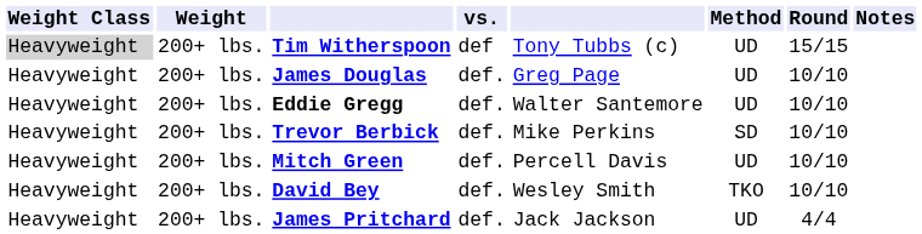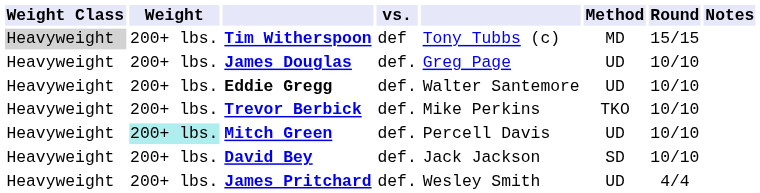 <table class="toccolours" style="font-size: 85%;">
 <tr>
 <th style="background:#e6e8fa; color:#000; text-align:center;">Weight Class</th>
 <th style="background:#e6e8fa; color:#000; text-align:center;">Weight</th>
 <th style="background:#e6e8fa; color:#000; text-align:center;"></th>
 <th style="background:#e6e8fa; color:#000; text-align:center;">vs.</th>
 <th style="background:#e6e8fa; color:#000; text-align:center;"></th>
 <th style="background:#e6e8fa; color:#000; text-align:center;">Method</th>
 <th style="background:#e6e8fa; color:#000; text-align:center;">Round</th>
 <th style="background:#e6e8fa; color:#000; text-align:center;">Notes</th>
 </tr>
 <tr>
 <td style="background: lightgrey;">Heavyweight</td>
 <td>200+ lbs.</td>
 <td><strong><a href='#'>Tim Witherspoon</a></strong></td>
 <td>def</td>
 <td><a href='#'>Tony Tubbs</a> (c)</td>
-<td align=center>UD</td>
+<td align=center>MD</td>
 <td align=center>15/15</td>
 <td></td>
 </tr>
 <tr>
 <td>Heavyweight</td>
 <td>200+ lbs.</td>
 <td><strong><a href='#'>James Douglas</a></strong></td>
 <td>def.</td>
 <td><a href='#'>Greg Page</a></td>
 <td align=center>UD</td>
 <td align=center>10/10</td>
 </tr>
 <tr>
 <td>Heavyweight</td>
 <td>200+ lbs.</td>
 <td><strong>Eddie Gregg</strong></td>
 <td>def.</td>
 <td>Walter Santemore</td>
 <td align=center>UD</td>
 <td align=center>10/10</td>
 </tr>
 <tr>
 <td>Heavyweight</td>
 <td>200+ lbs.</td>
 <td><strong><a href='#'>Trevor Berbick</a></strong></td>
 <td>def.</td>
 <td>Mike Perkins</td>
-<td align=center>SD</td>
+<td align=center>TKO</td>
 <td align=center>10/10</td>
 </tr>
 <tr>
 <td>Heavyweight</td>
-<td>200+ lbs.</td>
+<td style="background: paleturquoise;">200+ lbs.</td>
 <td><strong><a href='#'>Mitch Green</a></strong></td>
 <td>def.</td>
 <td>Percell Davis</td>
 <td align=center>UD</td>
 <td align=center>10/10</td>
 </tr>
 <tr>
 <td>Heavyweight</td>
 <td>200+ lbs.</td>
 <td><strong><a href='#'>David Bey</a></strong></td>
 <td>def.</td>
-<td>Wesley Smith</td>
-<td align=center>TKO</td>
+<td>Jack Jackson</td>
+<td align=center>SD</td>
 <td align=center>10/10</td>
 </tr>
 <tr>
 <td>Heavyweight</td>
 <td>200+ lbs.</td>
 <td><strong><a href='#'>James Pritchard</a></strong></td>
 <td>def.</td>
-<td>Jack Jackson</td>
+<td>Wesley Smith</td>
 <td align=center>UD</td>
 <td align=center>4/4</td>
 </tr>
 </table>
